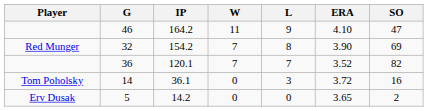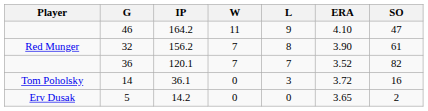 <table class="wikitable sortable">
 <tr>
 <th bgcolor="#DDDDFF" width="16%">Player</th>
 <th bgcolor="#DDDDFF" width="9%">G</th>
 <th bgcolor="#DDDDFF" width="9%">IP</th>
 <th bgcolor="#DDDDFF" width="9%">W</th>
 <th bgcolor="#DDDDFF" width="9%">L</th>
 <th bgcolor="#DDDDFF" width="9%">ERA</th>
 <th bgcolor="#DDDDFF" width="9%">SO</th>
 </tr>
 <tr align="center">
 <td></td>
 <td>46</td>
 <td>164.2</td>
 <td>11</td>
 <td>9</td>
 <td>4.10</td>
 <td>47</td>
 </tr>
 <tr align="center">
 <td><a href='#'>Red Munger</a></td>
 <td>32</td>
-<td>154.2</td>
+<td>156.2</td>
 <td>7</td>
 <td>8</td>
 <td>3.90</td>
-<td>69</td>
+<td>61</td>
 </tr>
 <tr align="center">
 <td></td>
 <td>36</td>
 <td>120.1</td>
 <td>7</td>
 <td>7</td>
 <td>3.52</td>
 <td>82</td>
 </tr>
 <tr align="center">
 <td><a href='#'>Tom Poholsky</a></td>
 <td>14</td>
 <td>36.1</td>
 <td>0</td>
 <td>3</td>
 <td>3.72</td>
 <td>16</td>
 </tr>
 <tr align="center">
 <td><a href='#'>Erv Dusak</a></td>
 <td>5</td>
 <td>14.2</td>
 <td>0</td>
 <td>0</td>
 <td>3.65</td>
 <td>2</td>
 </tr>
 </table>
